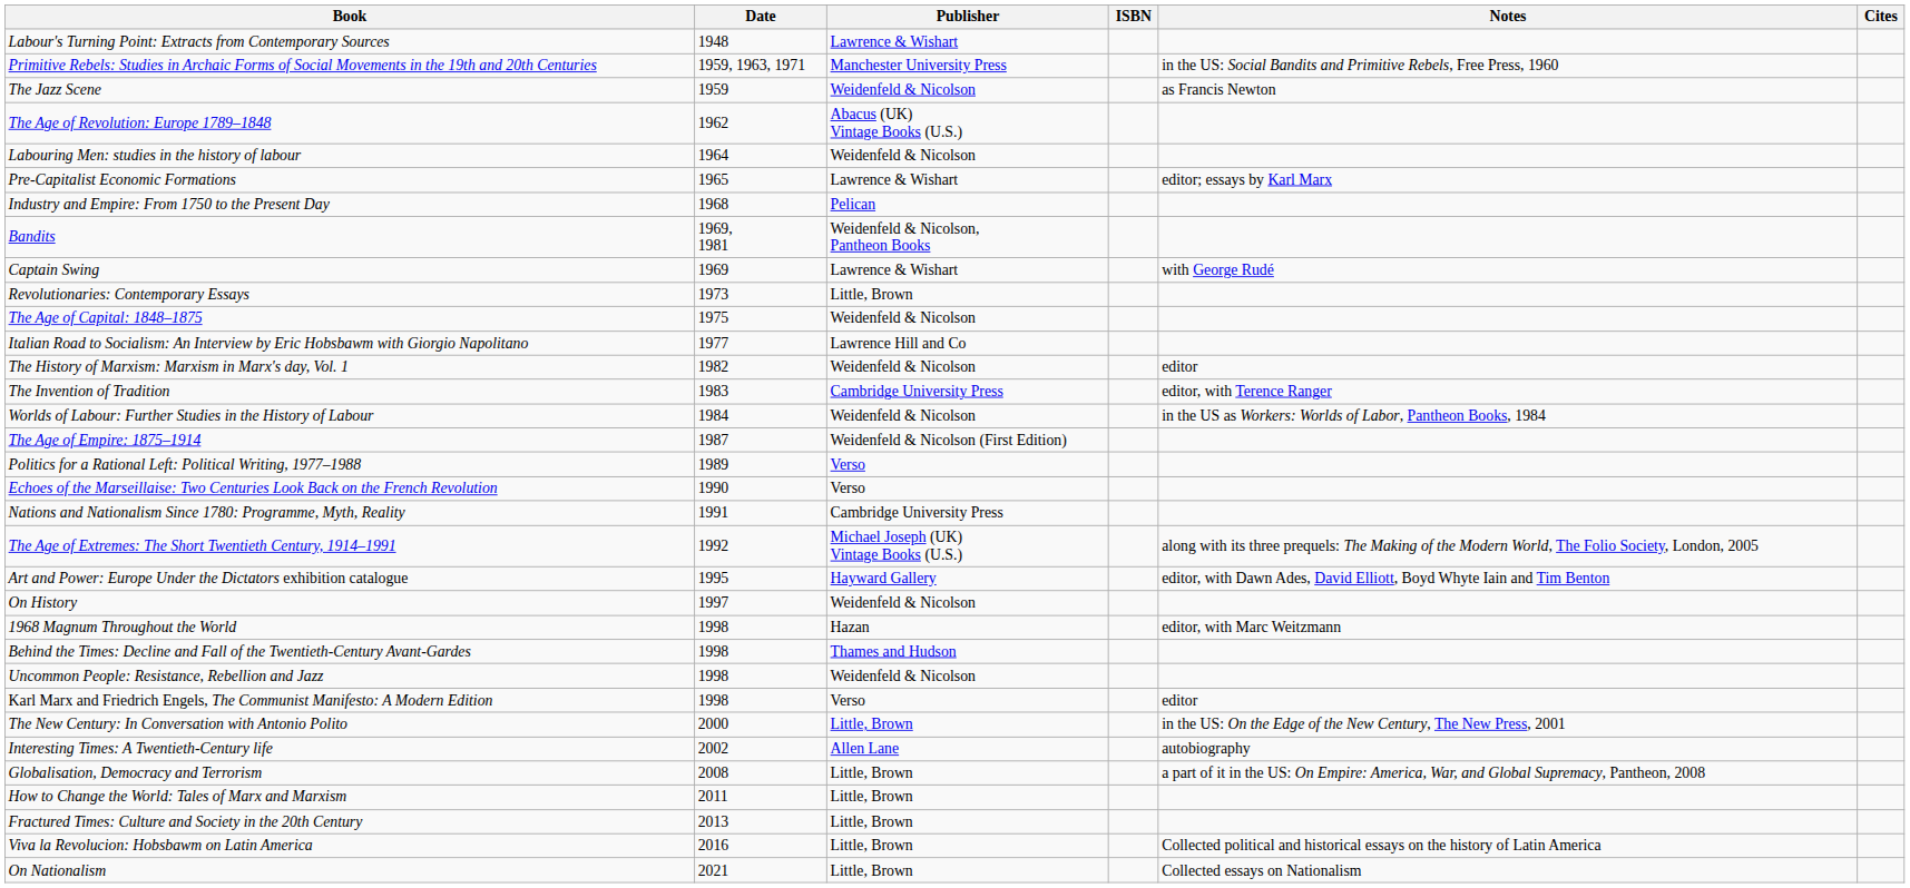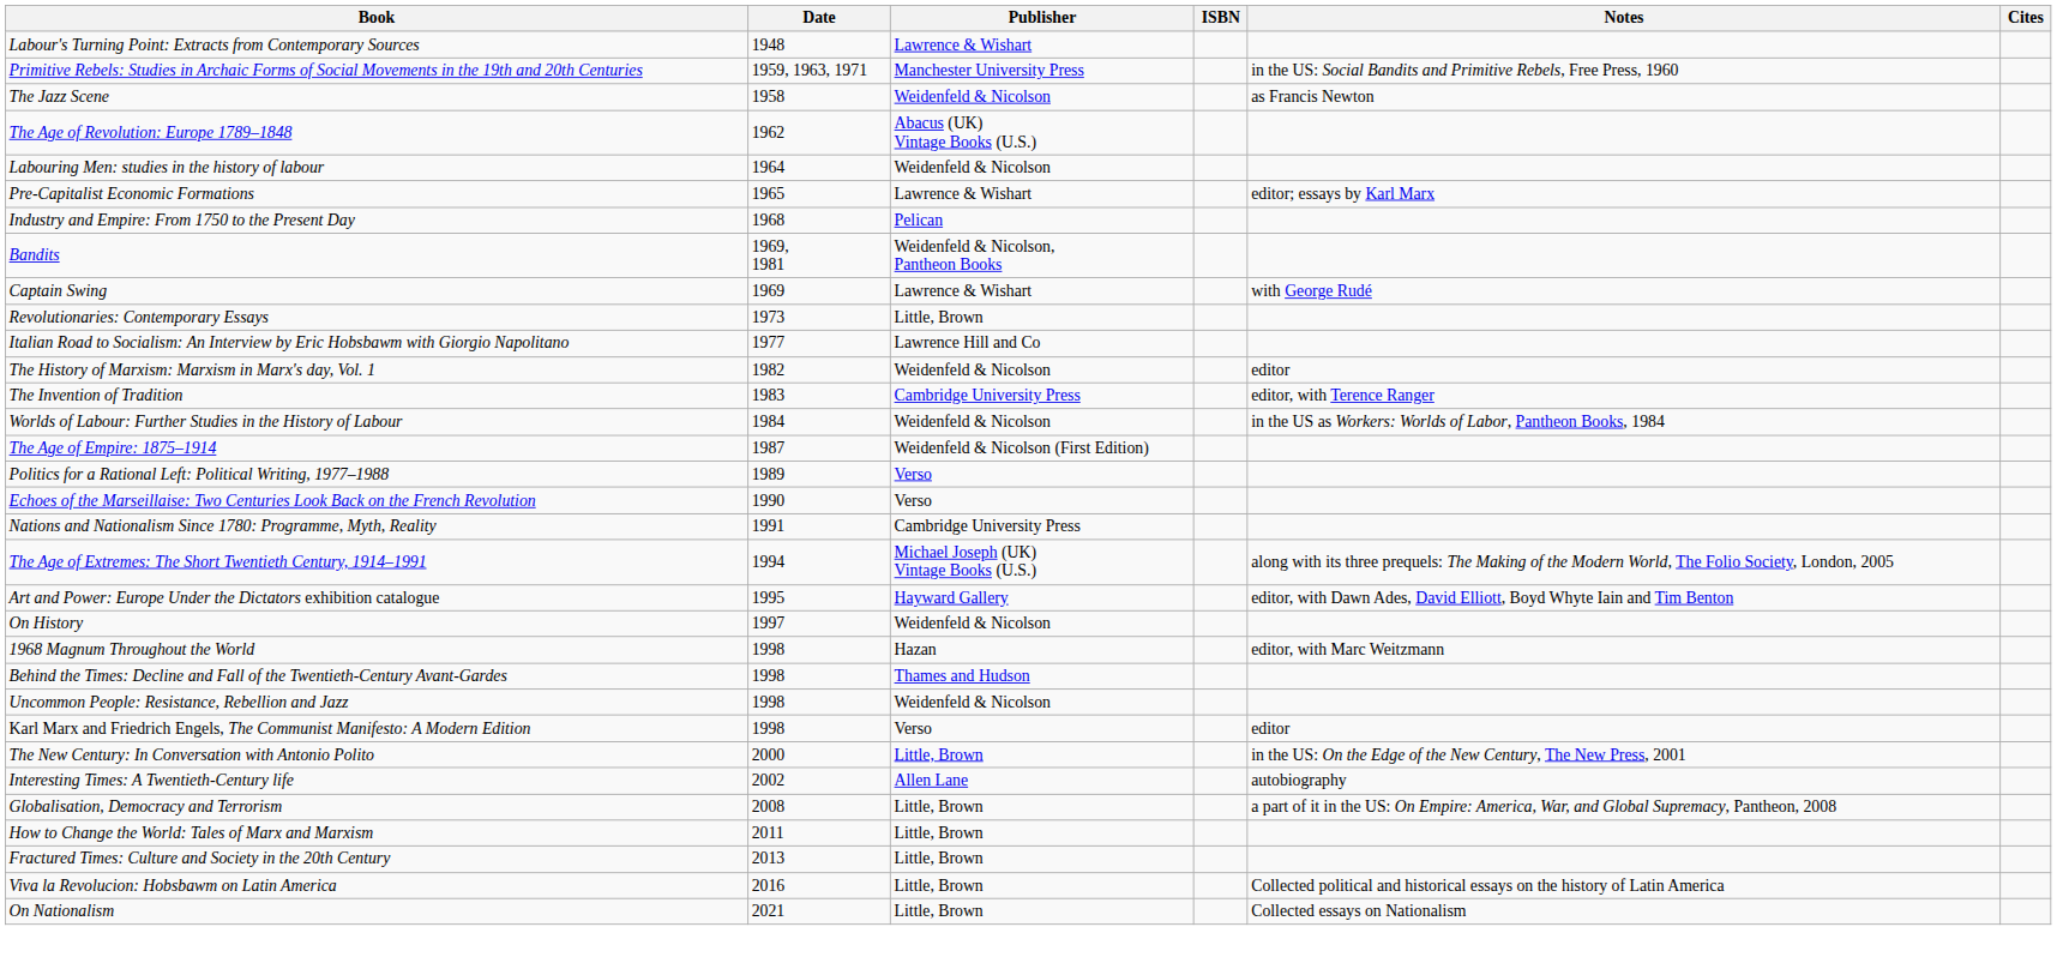 <table class="wikitable sortable" border="1" style="width:100%; margin:auto;">
 <tr style="background:#efefef;">
 <th>Book</th>
 <th>Date</th>
 <th>Publisher</th>
 <th>ISBN</th>
 <th>Notes</th>
 <th>Cites</th>
 </tr>
 <tr>
 <td><em>Labour's Turning Point: Extracts from Contemporary Sources</em></td>
 <td>1948</td>
 <td><a href='#'>Lawrence & Wishart</a></td>
 <td></td>
 <td></td>
 <td></td>
 </tr>
 <tr>
 <td><em><a href='#'>Primitive Rebels: Studies in Archaic Forms of Social Movements in the 19th and 20th Centuries</a></em></td>
 <td>1959, 1963, 1971</td>
 <td><a href='#'>Manchester University Press</a></td>
 <td></td>
 <td>in the US: <em>Social Bandits and Primitive Rebels</em>, Free Press, 1960</td>
 <td></td>
 </tr>
 <tr>
 <td><em>The Jazz Scene</em></td>
-<td>1959</td>
+<td>1958</td>
 <td><a href='#'>Weidenfeld & Nicolson</a></td>
 <td></td>
 <td>as Francis Newton</td>
 <td></td>
 </tr>
 <tr>
 <td><em><a href='#'>The Age of Revolution: Europe 1789–1848</a></em></td>
 <td>1962</td>
 <td><a href='#'>Abacus</a> (UK)<br><a href='#'>Vintage Books</a> (U.S.)</td>
 <td></td>
 <td></td>
 <td></td>
 </tr>
 <tr>
 <td><em>Labouring Men: studies in the history of labour</em></td>
 <td>1964</td>
 <td>Weidenfeld & Nicolson</td>
 <td></td>
 <td></td>
 <td></td>
 </tr>
 <tr>
 <td><em>Pre-Capitalist Economic Formations</em></td>
 <td>1965</td>
 <td>Lawrence & Wishart</td>
 <td></td>
 <td>editor; essays by <a href='#'>Karl Marx</a></td>
 <td></td>
 </tr>
 <tr>
 <td><em>Industry and Empire: From 1750 to the Present Day</em></td>
 <td>1968</td>
 <td><a href='#'>Pelican</a></td>
 <td></td>
 <td></td>
 <td></td>
 </tr>
 <tr>
 <td><em><a href='#'>Bandits</a></em></td>
 <td>1969,<br>1981</td>
 <td>Weidenfeld & Nicolson,<br><a href='#'>Pantheon Books</a></td>
 <td></td>
 <td></td>
 <td></td>
 </tr>
 <tr>
 <td><em>Captain Swing</em></td>
 <td>1969</td>
 <td>Lawrence & Wishart</td>
 <td></td>
 <td>with <a href='#'>George Rudé</a></td>
 <td></td>
 </tr>
 <tr>
 <td><em>Revolutionaries: Contemporary Essays</em></td>
 <td>1973</td>
 <td>Little, Brown</td>
-<td></td>
-<td></td>
-<td></td>
-</tr>
-<tr>
-<td><em><a href='#'>The Age of Capital: 1848–1875</a></em></td>
-<td>1975</td>
-<td>Weidenfeld & Nicolson</td>
 <td></td>
 <td></td>
 <td></td>
 </tr>
 <tr>
 <td><em>Italian Road to Socialism: An Interview by Eric Hobsbawm with Giorgio Napolitano</em></td>
 <td>1977</td>
 <td>Lawrence Hill and Co</td>
 <td></td>
 <td></td>
 <td></td>
 </tr>
 <tr>
 <td><em>The History of Marxism: Marxism in Marx's day, Vol. 1</em></td>
 <td>1982</td>
 <td>Weidenfeld & Nicolson</td>
 <td></td>
 <td>editor</td>
 <td></td>
 </tr>
 <tr>
 <td><em>The Invention of Tradition</em></td>
 <td>1983</td>
 <td><a href='#'>Cambridge University Press</a></td>
 <td></td>
 <td>editor, with <a href='#'>Terence Ranger</a></td>
 <td></td>
 </tr>
 <tr>
 <td><em>Worlds of Labour: Further Studies in the History of Labour</em></td>
 <td>1984</td>
 <td>Weidenfeld & Nicolson</td>
 <td></td>
 <td>in the US as <em>Workers: Worlds of Labor</em>, <a href='#'>Pantheon Books</a>, 1984</td>
 <td></td>
 </tr>
 <tr>
 <td><em><a href='#'>The Age of Empire: 1875–1914</a></em></td>
 <td>1987</td>
 <td>Weidenfeld & Nicolson (First Edition)</td>
 <td></td>
 <td></td>
 <td></td>
 </tr>
 <tr>
 <td><em>Politics for a Rational Left: Political Writing, 1977–1988</em></td>
 <td>1989</td>
 <td><a href='#'>Verso</a></td>
 <td></td>
 <td></td>
 <td></td>
 </tr>
 <tr>
 <td><em><a href='#'>Echoes of the Marseillaise: Two Centuries Look Back on the French Revolution</a></em></td>
 <td>1990</td>
 <td>Verso</td>
 <td></td>
 <td></td>
 <td></td>
 </tr>
 <tr>
 <td><em>Nations and Nationalism Since 1780: Programme, Myth, Reality</em></td>
 <td>1991</td>
 <td>Cambridge University Press</td>
 <td></td>
 <td></td>
 <td></td>
 </tr>
 <tr>
 <td><em><a href='#'>The Age of Extremes: The Short Twentieth Century, 1914–1991</a></em></td>
-<td>1992</td>
+<td>1994</td>
 <td><a href='#'>Michael Joseph</a> (UK)<br><a href='#'>Vintage Books</a> (U.S.)</td>
 <td></td>
 <td>along with its three prequels: <em>The Making of the Modern World</em>, <a href='#'>The Folio Society</a>, London, 2005</td>
 <td></td>
 </tr>
 <tr>
 <td><em>Art and Power: Europe Under the Dictators</em> exhibition catalogue</td>
 <td>1995</td>
 <td><a href='#'>Hayward Gallery</a></td>
 <td></td>
 <td>editor, with Dawn Ades, <a href='#'>David Elliott</a>, Boyd Whyte Iain and <a href='#'>Tim Benton</a></td>
 <td></td>
 </tr>
 <tr>
 <td><em>On History</em></td>
 <td>1997</td>
 <td>Weidenfeld & Nicolson</td>
 <td></td>
 <td></td>
 <td></td>
 </tr>
 <tr>
 <td><em>1968 Magnum Throughout the World</em></td>
 <td>1998</td>
 <td>Hazan</td>
 <td></td>
 <td>editor, with Marc Weitzmann</td>
 <td></td>
 </tr>
 <tr>
 <td><em>Behind the Times: Decline and Fall of the Twentieth-Century Avant-Gardes</em></td>
 <td>1998</td>
 <td><a href='#'>Thames and Hudson</a></td>
 <td></td>
 <td></td>
 <td></td>
 </tr>
 <tr>
 <td><em>Uncommon People: Resistance, Rebellion and Jazz</em></td>
 <td>1998</td>
 <td>Weidenfeld & Nicolson</td>
 <td></td>
 <td></td>
 <td></td>
 </tr>
 <tr>
 <td>Karl Marx and Friedrich Engels, <em>The Communist Manifesto: A Modern Edition</em></td>
 <td>1998</td>
 <td>Verso</td>
 <td></td>
 <td>editor</td>
 <td></td>
 </tr>
 <tr>
 <td><em>The New Century: In Conversation with Antonio Polito</em></td>
 <td>2000</td>
 <td><a href='#'>Little, Brown</a></td>
 <td></td>
 <td>in the US: <em>On the Edge of the New Century</em>, <a href='#'>The New Press</a>, 2001</td>
 <td></td>
 </tr>
 <tr>
 <td><em>Interesting Times: A Twentieth-Century life</em></td>
 <td>2002</td>
 <td><a href='#'>Allen Lane</a></td>
 <td></td>
 <td>autobiography</td>
 <td></td>
 </tr>
 <tr>
 <td><em>Globalisation, Democracy and Terrorism</em></td>
 <td>2008</td>
 <td>Little, Brown</td>
 <td></td>
 <td>a part of it in the US: <em>On Empire: America, War, and Global Supremacy</em>, Pantheon, 2008</td>
 <td></td>
 </tr>
 <tr>
 <td><em>How to Change the World: Tales of Marx and Marxism</em></td>
 <td>2011</td>
 <td>Little, Brown</td>
 <td></td>
 <td></td>
 <td></td>
 </tr>
 <tr>
 <td><em>Fractured Times: Culture and Society in the 20th Century</em></td>
 <td>2013</td>
 <td>Little, Brown</td>
 <td></td>
 <td></td>
 </tr>
 <tr>
 <td><em>Viva la Revolucion: Hobsbawm on Latin America</em></td>
 <td>2016</td>
 <td>Little, Brown</td>
 <td></td>
 <td>Collected political and historical essays on the history of Latin America</td>
 <td></td>
 </tr>
 <tr>
 <td><em>On Nationalism</em></td>
 <td>2021</td>
 <td>Little, Brown</td>
 <td></td>
 <td>Collected essays on Nationalism</td>
 <td><br></td>
 </tr>
 </table>
